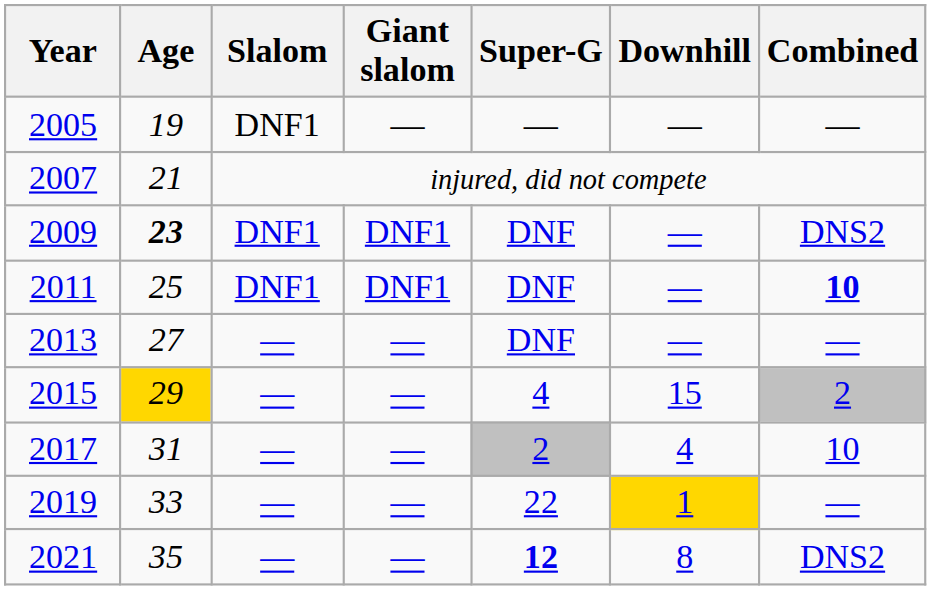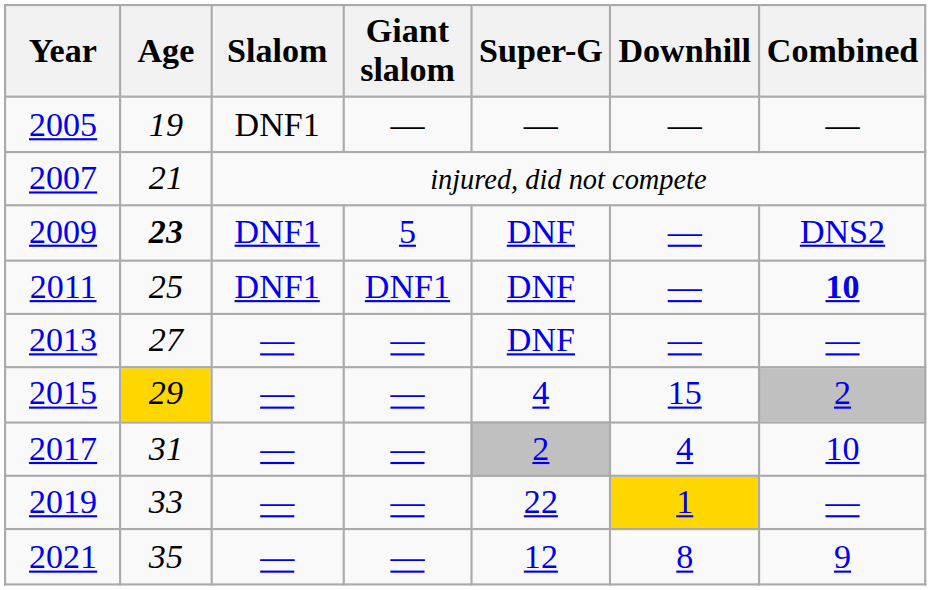 <table class=wikitable style="text-align:center">
 <tr>
 <th>  Year  </th>
 <th> Age </th>
 <th> Slalom </th>
 <th> Giant <br> slalom </th>
 <th>Super-G</th>
 <th>Downhill</th>
 <th>Combined</th>
 </tr>
 <tr>
 <td><a href='#'>2005</a></td>
 <td><em>19</em></td>
 <td>DNF1</td>
 <td>—</td>
 <td>—</td>
 <td>—</td>
 <td>—</td>
 </tr>
 <tr>
 <td><a href='#'>2007</a></td>
 <td><em>21</em></td>
 <td colspan=5><small><em>injured, did not compete</em></small></td>
 </tr>
 <tr>
 <td><a href='#'>2009</a></td>
 <td><strong><em>23</em></strong></td>
 <td><a href='#'>DNF1</a></td>
-<td><a href='#'>DNF1</a></td>
+<td><a href='#'>5</a></td>
 <td><a href='#'>DNF</a></td>
 <td><a href='#'>—</a></td>
 <td><a href='#'>DNS2</a></td>
 </tr>
 <tr>
 <td><a href='#'>2011</a></td>
 <td><em>25</em></td>
 <td><a href='#'>DNF1</a></td>
 <td><a href='#'>DNF1</a></td>
 <td><a href='#'>DNF</a></td>
 <td><a href='#'>—</a></td>
 <td><strong><a href='#'>10</a></strong></td>
 </tr>
 <tr>
 <td><a href='#'>2013</a></td>
 <td><em>27</em></td>
 <td><a href='#'>—</a></td>
 <td><a href='#'>—</a></td>
 <td><a href='#'>DNF</a></td>
 <td><a href='#'>—</a></td>
 <td><a href='#'>—</a></td>
 </tr>
 <tr>
 <td><a href='#'>2015</a></td>
 <td style="background: gold;"><em>29</em></td>
 <td><a href='#'>—</a></td>
 <td><a href='#'>—</a></td>
 <td><a href='#'>4</a></td>
 <td><a href='#'>15</a></td>
 <td style="background:silver;"><a href='#'>2</a></td>
 </tr>
 <tr>
 <td><a href='#'>2017</a></td>
 <td><em>31</em></td>
 <td><a href='#'>—</a></td>
 <td><a href='#'>—</a></td>
 <td style="background:silver;"><a href='#'>2</a></td>
 <td><a href='#'>4</a></td>
 <td><a href='#'>10</a></td>
 </tr>
 <tr>
 <td><a href='#'>2019</a></td>
 <td><em>33</em></td>
 <td><a href='#'>—</a></td>
 <td><a href='#'>—</a></td>
 <td><a href='#'>22</a></td>
 <td style="background:gold;"><a href='#'>1</a></td>
 <td><a href='#'>—</a></td>
 </tr>
 <tr>
 <td><a href='#'>2021</a></td>
 <td><em>35</em></td>
 <td><a href='#'>—</a></td>
 <td><a href='#'>—</a></td>
-<td><strong><a href='#'>12</a></strong></td>
+<td><a href='#'>12</a></td>
 <td><a href='#'>8</a></td>
-<td><a href='#'>DNS2</a></td>
+<td><a href='#'>9</a></td>
 </tr>
 </table>
